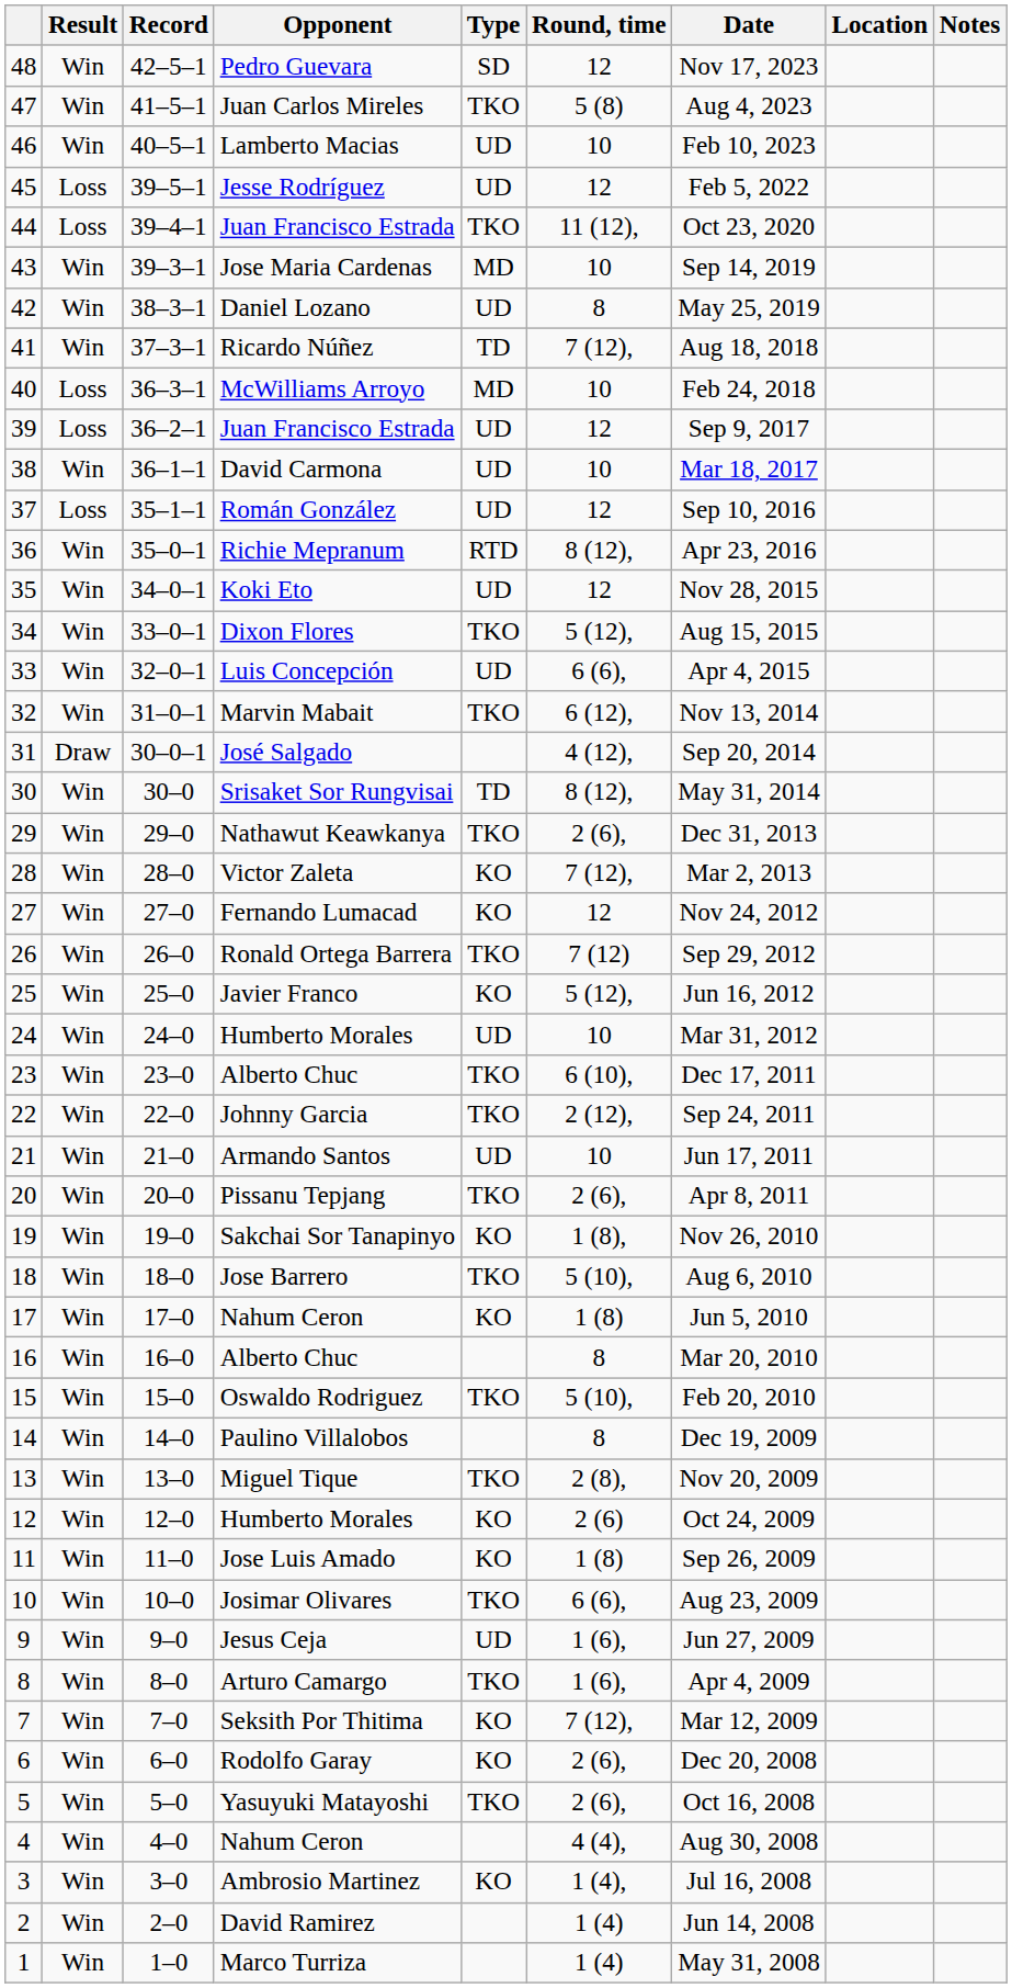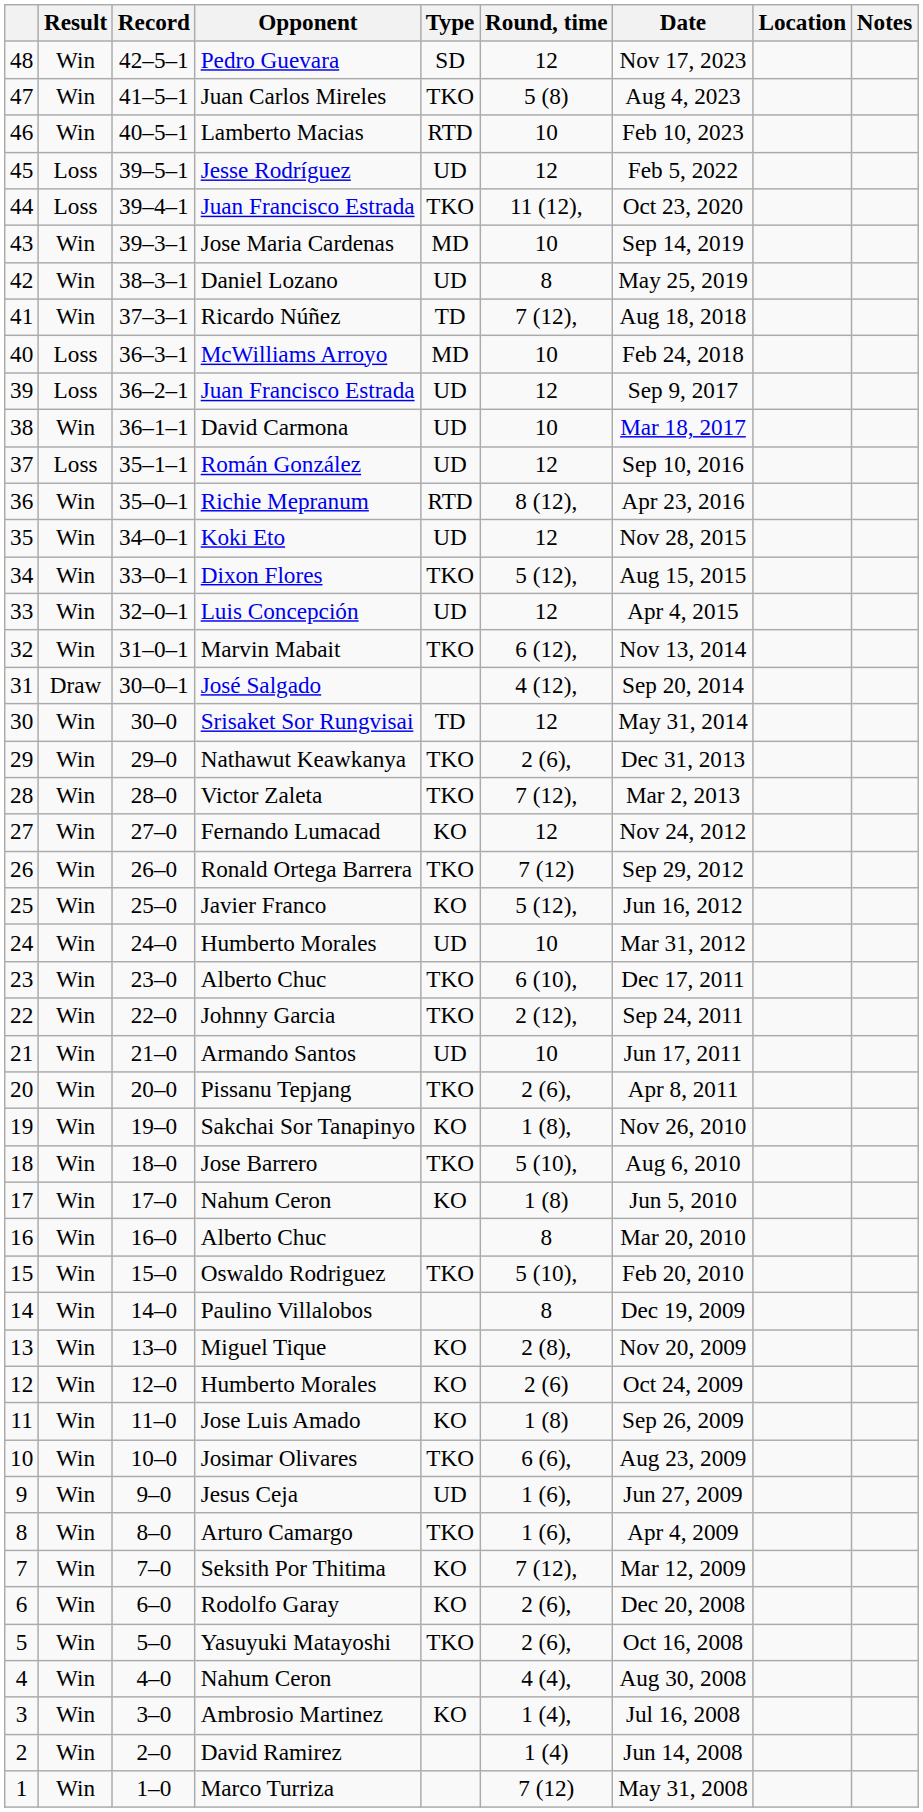 <table class=wikitable style=text-align:center>
 <tr>
 <th></th>
 <th>Result</th>
 <th>Record</th>
 <th>Opponent</th>
 <th>Type</th>
 <th>Round, time</th>
 <th>Date</th>
 <th>Location</th>
 <th>Notes</th>
 </tr>
 <tr>
 <td>48</td>
 <td>Win</td>
 <td>42–5–1</td>
 <td align=left><a href='#'>Pedro Guevara</a></td>
 <td>SD</td>
 <td>12</td>
 <td>Nov 17, 2023</td>
 <td align=left></td>
 <td align=left></td>
 </tr>
 <tr>
 <td>47</td>
 <td>Win</td>
 <td>41–5–1</td>
 <td align=left>Juan Carlos Mireles</td>
 <td>TKO</td>
 <td>5 (8)</td>
 <td>Aug 4, 2023</td>
 <td align=left></td>
 <td align=left></td>
 </tr>
 <tr>
 <td>46</td>
 <td>Win</td>
 <td>40–5–1</td>
 <td align=left>Lamberto Macias</td>
-<td>UD</td>
+<td>RTD</td>
 <td>10</td>
 <td>Feb 10, 2023</td>
 <td align=left></td>
 <td align=left></td>
 </tr>
 <tr>
 <td>45</td>
 <td>Loss</td>
 <td>39–5–1</td>
 <td align=left><a href='#'>Jesse Rodríguez</a></td>
 <td>UD</td>
 <td>12</td>
 <td>Feb 5, 2022</td>
 <td align=left></td>
 <td align=left></td>
 </tr>
 <tr>
 <td>44</td>
 <td>Loss</td>
 <td>39–4–1</td>
 <td align=left><a href='#'>Juan Francisco Estrada</a></td>
 <td>TKO</td>
 <td>11 (12), </td>
 <td>Oct 23, 2020</td>
 <td align=left></td>
 <td align=left></td>
 </tr>
 <tr>
 <td>43</td>
 <td>Win</td>
 <td>39–3–1</td>
 <td align=left>Jose Maria Cardenas</td>
 <td>MD</td>
 <td>10</td>
 <td>Sep 14, 2019</td>
 <td align=left></td>
 <td align=left></td>
 </tr>
 <tr>
 <td>42</td>
 <td>Win</td>
 <td>38–3–1</td>
 <td align=left>Daniel Lozano</td>
 <td>UD</td>
 <td>8</td>
 <td>May 25, 2019</td>
 <td align=left></td>
 <td align=left></td>
 </tr>
 <tr>
 <td>41</td>
 <td>Win</td>
 <td>37–3–1</td>
 <td align=left>Ricardo Núñez</td>
 <td>TD</td>
 <td>7 (12), </td>
 <td>Aug 18, 2018</td>
 <td align=left></td>
 <td align=left></td>
 </tr>
 <tr>
 <td>40</td>
 <td>Loss</td>
 <td>36–3–1</td>
 <td align=left><a href='#'>McWilliams Arroyo</a></td>
 <td>MD</td>
 <td>10</td>
 <td>Feb 24, 2018</td>
 <td align=left></td>
 <td align=left></td>
 </tr>
 <tr>
 <td>39</td>
 <td>Loss</td>
 <td>36–2–1</td>
 <td align=left><a href='#'>Juan Francisco Estrada</a></td>
 <td>UD</td>
 <td>12</td>
 <td>Sep 9, 2017</td>
 <td align=left></td>
 <td align=left></td>
 </tr>
 <tr>
 <td>38</td>
 <td>Win</td>
 <td>36–1–1</td>
 <td align=left>David Carmona</td>
 <td>UD</td>
 <td>10</td>
 <td><a href='#'>Mar 18, 2017</a></td>
 <td align=left></td>
 <td align=left></td>
 </tr>
 <tr>
 <td>37</td>
 <td>Loss</td>
 <td>35–1–1</td>
 <td align=left><a href='#'>Román González</a></td>
 <td>UD</td>
 <td>12</td>
 <td>Sep 10, 2016</td>
 <td align=left></td>
 <td align=left></td>
 </tr>
 <tr>
 <td>36</td>
 <td>Win</td>
 <td>35–0–1</td>
 <td align=left><a href='#'>Richie Mepranum</a></td>
 <td>RTD</td>
 <td>8 (12), </td>
 <td>Apr 23, 2016</td>
 <td align=left></td>
 <td align=left></td>
 </tr>
 <tr>
 <td>35</td>
 <td>Win</td>
 <td>34–0–1</td>
 <td align=left><a href='#'>Koki Eto</a></td>
 <td>UD</td>
 <td>12</td>
 <td>Nov 28, 2015</td>
 <td align=left></td>
 <td align=left></td>
 </tr>
 <tr>
 <td>34</td>
 <td>Win</td>
 <td>33–0–1</td>
 <td align=left><a href='#'>Dixon Flores</a></td>
 <td>TKO</td>
 <td>5 (12), </td>
 <td>Aug 15, 2015</td>
 <td align=left></td>
 <td align=left></td>
 </tr>
 <tr>
 <td>33</td>
 <td>Win</td>
 <td>32–0–1</td>
 <td align=left><a href='#'>Luis Concepción</a></td>
 <td>UD</td>
-<td>6 (6), </td>
+<td>12</td>
 <td>Apr 4, 2015</td>
 <td align=left></td>
 <td align=left></td>
 </tr>
 <tr>
 <td>32</td>
 <td>Win</td>
 <td>31–0–1</td>
 <td align=left>Marvin Mabait</td>
 <td>TKO</td>
 <td>6 (12), </td>
 <td>Nov 13, 2014</td>
 <td align=left></td>
 <td align=left></td>
 </tr>
 <tr>
 <td>31</td>
 <td>Draw</td>
 <td>30–0–1</td>
 <td align=left><a href='#'>José Salgado</a></td>
 <td></td>
 <td>4 (12), </td>
 <td>Sep 20, 2014</td>
 <td align=left></td>
 <td align=left></td>
 </tr>
 <tr>
 <td>30</td>
 <td>Win</td>
 <td>30–0</td>
 <td align=left><a href='#'>Srisaket Sor Rungvisai</a></td>
 <td>TD</td>
-<td>8 (12), </td>
+<td>12</td>
 <td>May 31, 2014</td>
 <td align=left></td>
 <td align=left></td>
 </tr>
 <tr>
 <td>29</td>
 <td>Win</td>
 <td>29–0</td>
 <td align=left>Nathawut Keawkanya</td>
 <td>TKO</td>
 <td>2 (6), </td>
 <td>Dec 31, 2013</td>
 <td align=left></td>
 <td align=left></td>
 </tr>
 <tr>
 <td>28</td>
 <td>Win</td>
 <td>28–0</td>
 <td align=left>Victor Zaleta</td>
-<td>KO</td>
+<td>TKO</td>
 <td>7 (12), </td>
 <td>Mar 2, 2013</td>
 <td align=left></td>
 <td align=left></td>
 </tr>
 <tr>
 <td>27</td>
 <td>Win</td>
 <td>27–0</td>
 <td align=left>Fernando Lumacad</td>
 <td>KO</td>
 <td>12</td>
 <td>Nov 24, 2012</td>
 <td align=left></td>
 <td align=left></td>
 </tr>
 <tr>
 <td>26</td>
 <td>Win</td>
 <td>26–0</td>
 <td align=left>Ronald Ortega Barrera</td>
 <td>TKO</td>
 <td>7 (12)</td>
 <td>Sep 29, 2012</td>
 <td align=left></td>
 <td align=left></td>
 </tr>
 <tr>
 <td>25</td>
 <td>Win</td>
 <td>25–0</td>
 <td align=left>Javier Franco</td>
 <td>KO</td>
 <td>5 (12), </td>
 <td>Jun 16, 2012</td>
 <td align=left></td>
 <td align=left></td>
 </tr>
 <tr>
 <td>24</td>
 <td>Win</td>
 <td>24–0</td>
 <td align=left>Humberto Morales</td>
 <td>UD</td>
 <td>10</td>
 <td>Mar 31, 2012</td>
 <td align=left></td>
 <td align=left></td>
 </tr>
 <tr>
 <td>23</td>
 <td>Win</td>
 <td>23–0</td>
 <td align=left>Alberto Chuc</td>
 <td>TKO</td>
 <td>6 (10), </td>
 <td>Dec 17, 2011</td>
 <td align=left></td>
 <td align=left></td>
 </tr>
 <tr>
 <td>22</td>
 <td>Win</td>
 <td>22–0</td>
 <td align=left>Johnny Garcia</td>
 <td>TKO</td>
 <td>2 (12), </td>
 <td>Sep 24, 2011</td>
 <td align=left></td>
 <td align=left></td>
 </tr>
 <tr>
 <td>21</td>
 <td>Win</td>
 <td>21–0</td>
 <td align=left>Armando Santos</td>
 <td>UD</td>
 <td>10</td>
 <td>Jun 17, 2011</td>
 <td align=left></td>
 <td align=left></td>
 </tr>
 <tr>
 <td>20</td>
 <td>Win</td>
 <td>20–0</td>
 <td align=left>Pissanu Tepjang</td>
 <td>TKO</td>
 <td>2 (6), </td>
 <td>Apr 8, 2011</td>
 <td align=left></td>
 <td align=left></td>
 </tr>
 <tr>
 <td>19</td>
 <td>Win</td>
 <td>19–0</td>
 <td align=left>Sakchai Sor Tanapinyo</td>
 <td>KO</td>
 <td>1 (8), </td>
 <td>Nov 26, 2010</td>
 <td align=left></td>
 <td align=left></td>
 </tr>
 <tr>
 <td>18</td>
 <td>Win</td>
 <td>18–0</td>
 <td align=left>Jose Barrero</td>
 <td>TKO</td>
 <td>5 (10), </td>
 <td>Aug 6, 2010</td>
 <td align=left></td>
 <td align=left></td>
 </tr>
 <tr>
 <td>17</td>
 <td>Win</td>
 <td>17–0</td>
 <td align=left>Nahum Ceron</td>
 <td>KO</td>
 <td>1 (8)</td>
 <td>Jun 5, 2010</td>
 <td align=left></td>
 <td align=left></td>
 </tr>
 <tr>
 <td>16</td>
 <td>Win</td>
 <td>16–0</td>
 <td align=left>Alberto Chuc</td>
 <td></td>
 <td>8</td>
 <td>Mar 20, 2010</td>
 <td align=left></td>
 <td align=left></td>
 </tr>
 <tr>
 <td>15</td>
 <td>Win</td>
 <td>15–0</td>
 <td align=left>Oswaldo Rodriguez</td>
 <td>TKO</td>
 <td>5 (10), </td>
 <td>Feb 20, 2010</td>
 <td align=left></td>
 <td align=left></td>
 </tr>
 <tr>
 <td>14</td>
 <td>Win</td>
 <td>14–0</td>
 <td align=left>Paulino Villalobos</td>
 <td></td>
 <td>8</td>
 <td>Dec 19, 2009</td>
 <td align=left></td>
 <td align=left></td>
 </tr>
 <tr>
 <td>13</td>
 <td>Win</td>
 <td>13–0</td>
 <td align=left>Miguel Tique</td>
-<td>TKO</td>
+<td>KO</td>
 <td>2 (8), </td>
 <td>Nov 20, 2009</td>
 <td align=left></td>
 <td align=left></td>
 </tr>
 <tr>
 <td>12</td>
 <td>Win</td>
 <td>12–0</td>
 <td align=left>Humberto Morales</td>
 <td>KO</td>
 <td>2 (6)</td>
 <td>Oct 24, 2009</td>
 <td align=left></td>
 <td align=left></td>
 </tr>
 <tr>
 <td>11</td>
 <td>Win</td>
 <td>11–0</td>
 <td align=left>Jose Luis Amado</td>
 <td>KO</td>
 <td>1 (8)</td>
 <td>Sep 26, 2009</td>
 <td align=left></td>
 <td align=left></td>
 </tr>
 <tr>
 <td>10</td>
 <td>Win</td>
 <td>10–0</td>
 <td align=left>Josimar Olivares</td>
 <td>TKO</td>
 <td>6 (6), </td>
 <td>Aug 23, 2009</td>
 <td align=left></td>
 <td align=left></td>
 </tr>
 <tr>
 <td>9</td>
 <td>Win</td>
 <td>9–0</td>
 <td align=left>Jesus Ceja</td>
 <td>UD</td>
 <td>1 (6), </td>
 <td>Jun 27, 2009</td>
 <td align=left></td>
 <td align=left></td>
 </tr>
 <tr>
 <td>8</td>
 <td>Win</td>
 <td>8–0</td>
 <td align=left>Arturo Camargo</td>
 <td>TKO</td>
 <td>1 (6), </td>
 <td>Apr 4, 2009</td>
 <td align=left></td>
 <td align=left></td>
 </tr>
 <tr>
 <td>7</td>
 <td>Win</td>
 <td>7–0</td>
 <td align=left>Seksith Por Thitima</td>
 <td>KO</td>
 <td>7 (12), </td>
 <td>Mar 12, 2009</td>
 <td align=left></td>
 <td align=left></td>
 </tr>
 <tr>
 <td>6</td>
 <td>Win</td>
 <td>6–0</td>
 <td align=left>Rodolfo Garay</td>
 <td>KO</td>
 <td>2 (6), </td>
 <td>Dec 20, 2008</td>
 <td align=left></td>
 <td align=left></td>
 </tr>
 <tr>
 <td>5</td>
 <td>Win</td>
 <td>5–0</td>
 <td align=left>Yasuyuki Matayoshi</td>
 <td>TKO</td>
 <td>2 (6), </td>
 <td>Oct 16, 2008</td>
 <td align=left></td>
 <td align=left></td>
 </tr>
 <tr>
 <td>4</td>
 <td>Win</td>
 <td>4–0</td>
 <td align=left>Nahum Ceron</td>
 <td></td>
 <td>4 (4), </td>
 <td>Aug 30, 2008</td>
 <td align=left></td>
 <td align=left></td>
 </tr>
 <tr>
 <td>3</td>
 <td>Win</td>
 <td>3–0</td>
 <td align=left>Ambrosio Martinez</td>
 <td>KO</td>
 <td>1 (4), </td>
 <td>Jul 16, 2008</td>
 <td align=left></td>
 <td align=left></td>
 </tr>
 <tr>
 <td>2</td>
 <td>Win</td>
 <td>2–0</td>
 <td align=left>David Ramirez</td>
 <td></td>
 <td>1 (4)</td>
 <td>Jun 14, 2008</td>
 <td align=left></td>
 <td align=left></td>
 </tr>
 <tr>
 <td>1</td>
 <td>Win</td>
 <td>1–0</td>
 <td align=left>Marco Turriza</td>
 <td></td>
-<td>1 (4)</td>
+<td>7 (12)</td>
 <td>May 31, 2008</td>
 <td align=left></td>
 <td align=left></td>
 </tr>
 </table>
